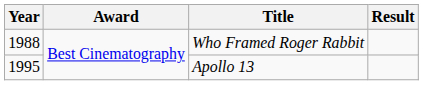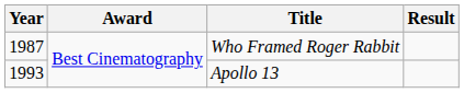 <table class="wikitable">
 <tr>
 <th>Year</th>
 <th>Award</th>
 <th>Title</th>
 <th>Result</th>
 </tr>
 <tr>
-<td>1988</td>
+<td>1987</td>
 <td rowspan=2><a href='#'>Best Cinematography</a></td>
 <td><em>Who Framed Roger Rabbit</em></td>
 <td></td>
 </tr>
 <tr>
-<td>1995</td>
+<td>1993</td>
 <td><em>Apollo 13</em></td>
 <td></td>
 </tr>
 </table>
